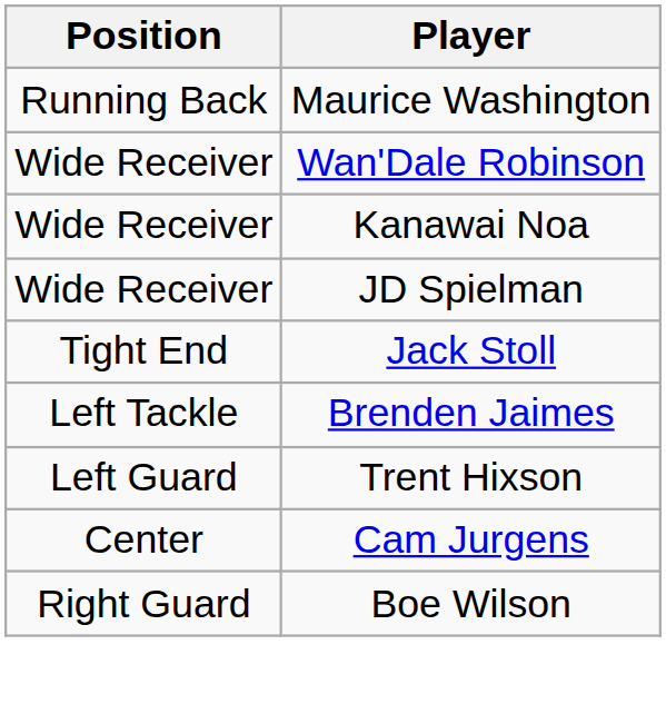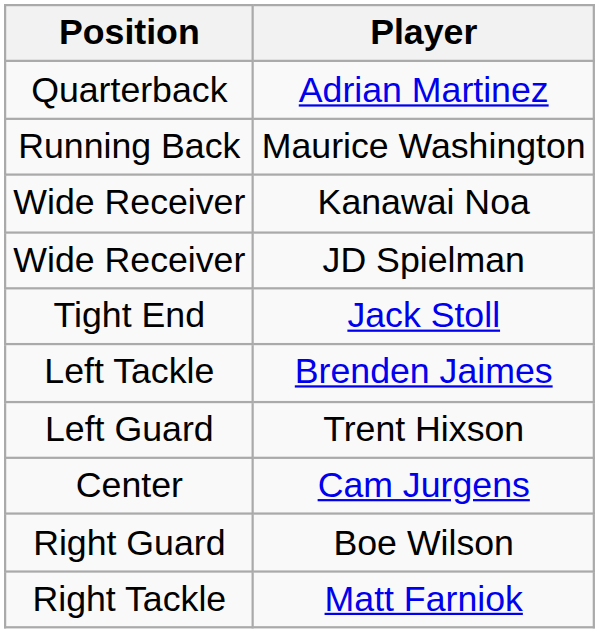 <table class="wikitable" style="text-align: center;">
 <tr>
 <th>Position</th>
 <th>Player</th>
 </tr>
 <tr>
+<td>Quarterback</td>
+<td><a href='#'>Adrian Martinez</a></td>
+</tr>
+<tr>
 <td>Running Back</td>
 <td>Maurice Washington</td>
-</tr>
-<tr>
-<td>Wide Receiver</td>
-<td><a href='#'>Wan'Dale Robinson</a></td>
 </tr>
 <tr>
 <td>Wide Receiver</td>
 <td>Kanawai Noa</td>
 </tr>
 <tr>
 <td>Wide Receiver</td>
 <td>JD Spielman</td>
 </tr>
 <tr>
 <td>Tight End</td>
 <td><a href='#'>Jack Stoll</a></td>
 </tr>
 <tr>
 <td>Left Tackle</td>
 <td><a href='#'>Brenden Jaimes</a></td>
 </tr>
 <tr>
 <td>Left Guard</td>
 <td>Trent Hixson</td>
 </tr>
 <tr>
 <td>Center</td>
 <td><a href='#'>Cam Jurgens</a></td>
 </tr>
 <tr>
 <td>Right Guard</td>
 <td>Boe Wilson</td>
 </tr>
+<tr>
+<td>Right Tackle</td>
+<td><a href='#'>Matt Farniok</a></td>
+</tr>
 </table>
